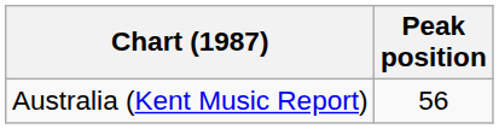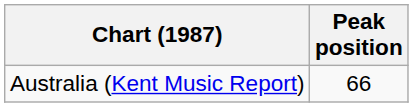 <table class="wikitable sortable plainrowheaders">
 <tr>
 <th scope="col">Chart (1987)</th>
 <th scope="col">Peak<br>position</th>
 </tr>
 <tr>
 <td>Australia (<a href='#'>Kent Music Report</a>)</td>
-<td align="center">56</td>
+<td align="center">66</td>
 </tr>
 </table>
